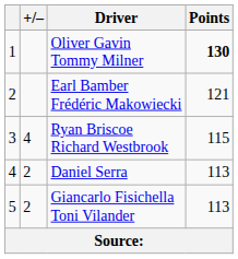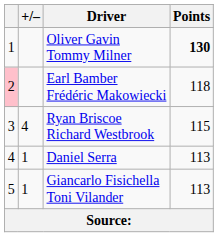 <table class="wikitable" style="font-size: 95%;">
 <tr>
 <th scope="col"></th>
 <th scope="col">+/–</th>
 <th scope="col">Driver</th>
 <th scope="col">Points</th>
 </tr>
 <tr>
 <td align=center>1</td>
 <td align="left"></td>
 <td> <a href='#'>Oliver Gavin</a><br> <a href='#'>Tommy Milner</a></td>
 <td align=right><strong>130</strong></td>
 </tr>
 <tr>
-<td align=center>2</td>
+<td align=center style="background: pink;">2</td>
 <td align="left"></td>
 <td> <a href='#'>Earl Bamber</a><br> <a href='#'>Frédéric Makowiecki</a></td>
-<td align=right>121</td>
+<td align=right>118</td>
 </tr>
 <tr>
 <td align=center>3</td>
 <td align="left"> 4</td>
 <td> <a href='#'>Ryan Briscoe</a><br> <a href='#'>Richard Westbrook</a></td>
 <td align=right>115</td>
 </tr>
 <tr>
 <td align=center>4</td>
-<td align="left"> 2</td>
+<td align="left"> 1</td>
 <td> <a href='#'>Daniel Serra</a></td>
 <td align=right>113</td>
 </tr>
 <tr>
 <td align=center>5</td>
-<td align="left"> 2</td>
+<td align="left"> 1</td>
 <td> <a href='#'>Giancarlo Fisichella</a><br> <a href='#'>Toni Vilander</a></td>
 <td align=right>113</td>
 </tr>
 <tr>
 <th colspan=5>Source:</th>
 </tr>
 </table>
